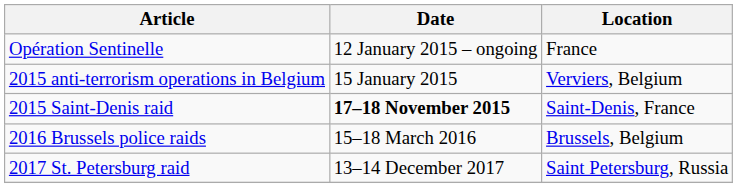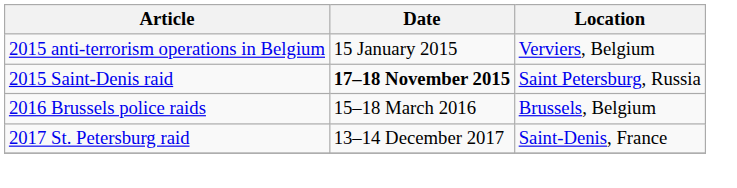 <table class="wikitable">
 <tr>
 <th>Article</th>
 <th>Date</th>
 <th>Location</th>
-</tr>
-<tr>
-<td><a href='#'>Opération Sentinelle</a></td>
-<td>12 January 2015 – ongoing</td>
-<td> France</td>
 </tr>
 <tr>
 <td><a href='#'>2015 anti-terrorism operations in Belgium</a></td>
 <td>15 January 2015</td>
 <td> <a href='#'>Verviers</a>, Belgium</td>
 </tr>
 <tr>
 <td><a href='#'>2015 Saint-Denis raid</a></td>
 <td><strong>17–18 November 2015</strong></td>
-<td> <a href='#'>Saint-Denis</a>, France</td>
+<td> <a href='#'>Saint Petersburg</a>, Russia</td>
 </tr>
 <tr>
 <td><a href='#'>2016 Brussels police raids</a></td>
 <td>15–18 March 2016</td>
 <td> <a href='#'>Brussels</a>, Belgium</td>
 </tr>
 <tr>
 <td><a href='#'>2017 St. Petersburg raid</a></td>
 <td>13–14 December 2017</td>
-<td> <a href='#'>Saint Petersburg</a>, Russia</td>
+<td> <a href='#'>Saint-Denis</a>, France</td>
 </tr>
 <tr>
 </tr>
 </table>
